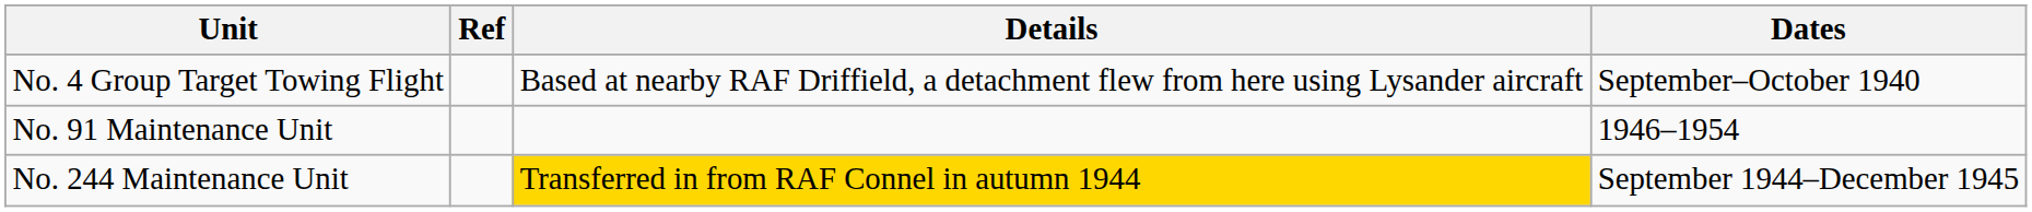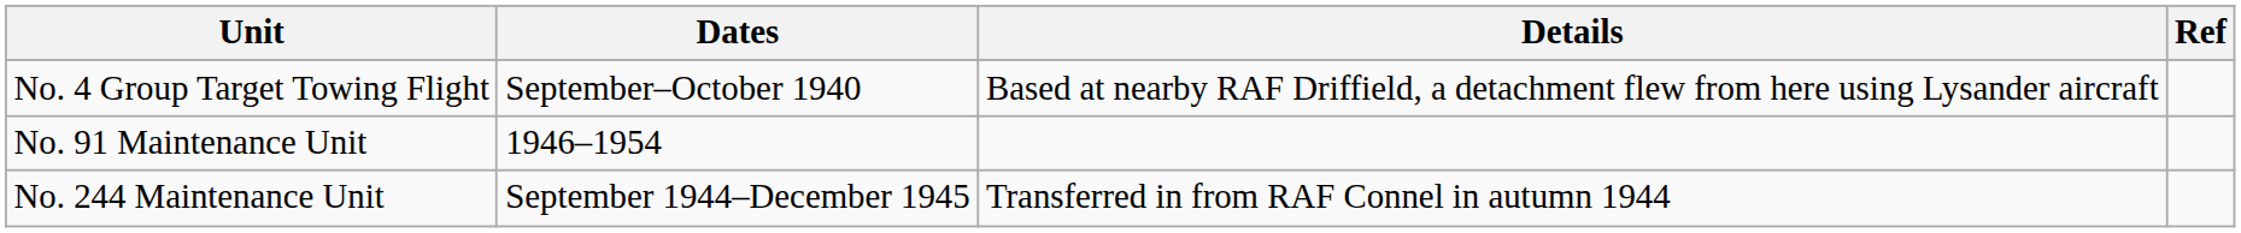 <table class="wikitable">
 <tr>
 <th>Unit</th>
+<th>Dates</th>
+<th>Details</th>
 <th>Ref</th>
-<th>Details</th>
-<th>Dates</th>
 </tr>
 <tr>
 <td>No. 4 Group Target Towing Flight</td>
+<td>September–October 1940</td>
+<td>Based at nearby RAF Driffield, a detachment flew from here using Lysander aircraft</td>
 <td></td>
-<td>Based at nearby RAF Driffield, a detachment flew from here using Lysander aircraft</td>
-<td>September–October 1940</td>
 </tr>
 <tr>
 <td>No. 91 Maintenance Unit</td>
+<td>1946–1954</td>
 <td></td>
 <td></td>
-<td>1946–1954</td>
 </tr>
 <tr>
 <td>No. 244 Maintenance Unit</td>
+<td>September 1944–December 1945</td>
+<td>Transferred in from RAF Connel in autumn 1944</td>
 <td></td>
-<td style="background: gold;">Transferred in from RAF Connel in autumn 1944</td>
-<td>September 1944–December 1945</td>
 </tr>
 </table>
